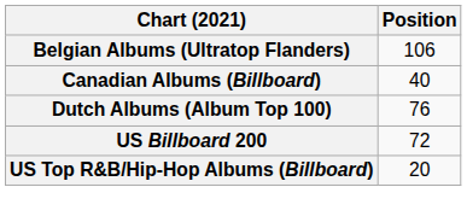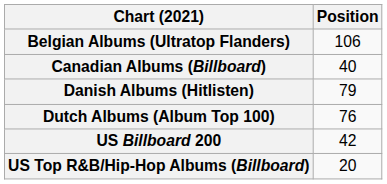 <table class="wikitable sortable plainrowheaders" style="text-align:center">
 <tr>
 <th scope="col">Chart (2021)</th>
 <th scope="col">Position</th>
 </tr>
 <tr>
 <th scope="row">Belgian Albums (Ultratop Flanders)</th>
 <td>106</td>
 </tr>
 <tr>
 <th scope="row">Canadian Albums (<em>Billboard</em>)</th>
 <td>40</td>
 </tr>
 <tr>
+<th scope="row">Danish Albums (Hitlisten)</th>
+<td>79</td>
+</tr>
+<tr>
 <th scope="row">Dutch Albums (Album Top 100)</th>
 <td>76</td>
 </tr>
 <tr>
 <th scope="row">US <em>Billboard</em> 200</th>
-<td>72</td>
+<td>42</td>
 </tr>
 <tr>
 <th scope="row">US Top R&B/Hip-Hop Albums (<em>Billboard</em>)</th>
 <td>20</td>
 </tr>
 </table>
